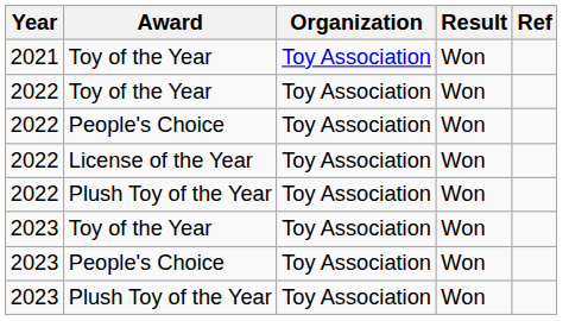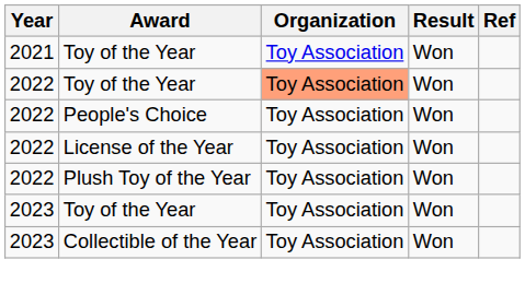 <table class="wikitable">
 <tr>
 <th>Year</th>
 <th>Award</th>
 <th>Organization</th>
 <th>Result</th>
 <th>Ref</th>
 </tr>
 <tr>
 <td>2021</td>
 <td>Toy of the Year</td>
 <td><a href='#'>Toy Association</a></td>
 <td>Won</td>
 <td></td>
 </tr>
 <tr>
 <td>2022</td>
 <td>Toy of the Year</td>
-<td>Toy Association</td>
+<td style="background: lightsalmon;">Toy Association</td>
 <td>Won</td>
 <td></td>
 </tr>
 <tr>
 <td>2022</td>
 <td>People's Choice</td>
 <td>Toy Association</td>
 <td>Won</td>
 <td></td>
 </tr>
 <tr>
 <td>2022</td>
 <td>License of the Year</td>
 <td>Toy Association</td>
 <td>Won</td>
 <td></td>
 </tr>
 <tr>
 <td>2022</td>
 <td>Plush Toy of the Year</td>
 <td>Toy Association</td>
 <td>Won</td>
 <td></td>
 </tr>
 <tr>
 <td>2023</td>
 <td>Toy of the Year</td>
 <td>Toy Association</td>
 <td>Won</td>
 <td></td>
 </tr>
 <tr>
 <td>2023</td>
-<td>People's Choice</td>
-<td>Toy Association</td>
-<td>Won</td>
-<td></td>
-</tr>
-<tr>
-<td>2023</td>
-<td>Plush Toy of the Year</td>
+<td>Collectible of the Year</td>
 <td>Toy Association</td>
 <td>Won</td>
 <td></td>
 </tr>
 </table>
